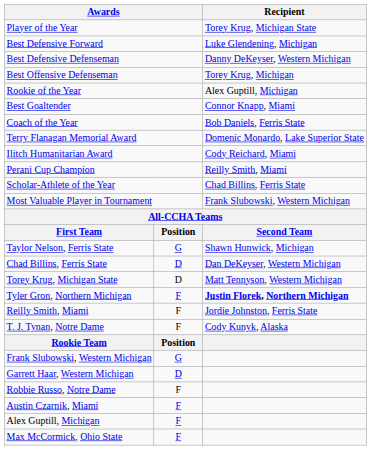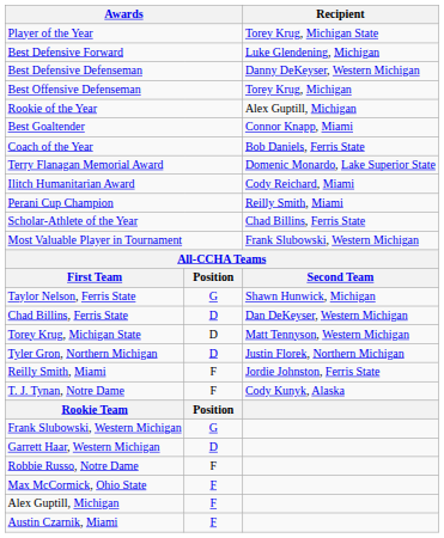 <table class="wikitable">
 <tr>
 <th colspan=2><a href='#'>Awards</a></th>
 <th>Recipient</th>
 </tr>
 <tr>
 <td colspan=2><a href='#'>Player of the Year</a></td>
 <td><a href='#'>Torey Krug</a>, <a href='#'>Michigan State</a></td>
 </tr>
 <tr>
 <td colspan=2><a href='#'>Best Defensive Forward</a></td>
 <td><a href='#'>Luke Glendening</a>, <a href='#'>Michigan</a></td>
 </tr>
 <tr>
 <td colspan=2><a href='#'>Best Defensive Defenseman</a></td>
 <td><a href='#'>Danny DeKeyser</a>, <a href='#'>Western Michigan</a></td>
 </tr>
 <tr>
 <td colspan=2><a href='#'>Best Offensive Defenseman</a></td>
 <td><a href='#'>Torey Krug</a>, <a href='#'>Michigan</a></td>
 </tr>
 <tr>
 <td colspan=2><a href='#'>Rookie of the Year</a></td>
 <td>Alex Guptill, <a href='#'>Michigan</a></td>
 </tr>
 <tr>
 <td colspan=2><a href='#'>Best Goaltender</a></td>
 <td><a href='#'>Connor Knapp</a>, <a href='#'>Miami</a></td>
 </tr>
 <tr>
 <td colspan=2><a href='#'>Coach of the Year</a></td>
 <td><a href='#'>Bob Daniels</a>, <a href='#'>Ferris State</a></td>
 </tr>
 <tr>
 <td colspan=2><a href='#'>Terry Flanagan Memorial Award</a></td>
 <td><a href='#'>Domenic Monardo</a>, <a href='#'>Lake Superior State</a></td>
 </tr>
 <tr>
 <td colspan=2><a href='#'>Ilitch Humanitarian Award</a></td>
 <td><a href='#'>Cody Reichard</a>, <a href='#'>Miami</a></td>
 </tr>
 <tr>
 <td colspan=2><a href='#'>Perani Cup Champion</a></td>
 <td><a href='#'>Reilly Smith</a>, <a href='#'>Miami</a></td>
 </tr>
 <tr>
 <td colspan=2><a href='#'>Scholar-Athlete of the Year</a></td>
 <td><a href='#'>Chad Billins</a>, <a href='#'>Ferris State</a></td>
 </tr>
 <tr>
 <td colspan=2><a href='#'>Most Valuable Player in Tournament</a></td>
 <td><a href='#'>Frank Slubowski</a>, <a href='#'>Western Michigan</a></td>
 </tr>
 <tr>
 <th colspan=3><a href='#'>All-CCHA Teams</a></th>
 </tr>
 <tr>
 <th><a href='#'>First Team</a></th>
 <th>  Position  </th>
 <th><a href='#'>Second Team</a></th>
 </tr>
 <tr>
 <td><a href='#'>Taylor Nelson</a>, <a href='#'>Ferris State</a></td>
 <td align=center><a href='#'>G</a></td>
 <td><a href='#'>Shawn Hunwick</a>, <a href='#'>Michigan</a></td>
 </tr>
 <tr>
 <td><a href='#'>Chad Billins</a>, <a href='#'>Ferris State</a></td>
 <td align=center><a href='#'>D</a></td>
 <td><a href='#'>Dan DeKeyser</a>, <a href='#'>Western Michigan</a></td>
 </tr>
 <tr>
 <td><a href='#'>Torey Krug</a>, <a href='#'>Michigan State</a></td>
 <td align=center>D</td>
 <td><a href='#'>Matt Tennyson</a>, <a href='#'>Western Michigan</a></td>
 </tr>
 <tr>
 <td><a href='#'>Tyler Gron</a>, <a href='#'>Northern Michigan</a></td>
-<td align=center><a href='#'>F</a></td>
-<td><strong><a href='#'>Justin Florek</a>, <a href='#'>Northern Michigan</a></strong></td>
+<td align=center><a href='#'>D</a></td>
+<td><a href='#'>Justin Florek</a>, <a href='#'>Northern Michigan</a></td>
 </tr>
 <tr>
 <td><a href='#'>Reilly Smith</a>, <a href='#'>Miami</a></td>
 <td align=center>F</td>
 <td><a href='#'>Jordie Johnston</a>, <a href='#'>Ferris State</a></td>
 </tr>
 <tr>
 <td><a href='#'>T. J. Tynan</a>, <a href='#'>Notre Dame</a></td>
 <td align=center>F</td>
 <td><a href='#'>Cody Kunyk</a>, <a href='#'>Alaska</a></td>
 </tr>
 <tr>
 <th><a href='#'>Rookie Team</a></th>
 <th>  Position  </th>
 <th></th>
 </tr>
 <tr>
 <td><a href='#'>Frank Slubowski</a>, <a href='#'>Western Michigan</a></td>
 <td align=center><a href='#'>G</a></td>
 <td></td>
 </tr>
 <tr>
 <td><a href='#'>Garrett Haar</a>, <a href='#'>Western Michigan</a></td>
 <td align=center><a href='#'>D</a></td>
 <td></td>
 </tr>
 <tr>
 <td><a href='#'>Robbie Russo</a>, <a href='#'>Notre Dame</a></td>
 <td align=center>F</td>
 <td></td>
 </tr>
 <tr>
-<td><a href='#'>Austin Czarnik</a>, <a href='#'>Miami</a></td>
+<td><a href='#'>Max McCormick</a>, <a href='#'>Ohio State</a></td>
 <td align=center><a href='#'>F</a></td>
 <td></td>
 </tr>
 <tr>
 <td>Alex Guptill, <a href='#'>Michigan</a></td>
 <td align=center><a href='#'>F</a></td>
 <td></td>
 </tr>
 <tr>
-<td><a href='#'>Max McCormick</a>, <a href='#'>Ohio State</a></td>
+<td><a href='#'>Austin Czarnik</a>, <a href='#'>Miami</a></td>
 <td align=center><a href='#'>F</a></td>
 <td></td>
 </tr>
 </table>
